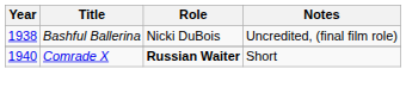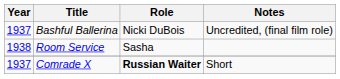 <table class="wikitable" border=1>
 <tr>
 <th>Year</th>
 <th>Title</th>
 <th>Role</th>
 <th>Notes</th>
 </tr>
 <tr>
-<td><a href='#'>1938</a></td>
+<td><a href='#'>1937</a></td>
 <td><em>Bashful Ballerina</em></td>
 <td>Nicki DuBois</td>
 <td>Uncredited, (final film role)</td>
+</tr>
+<tr>
+<td><a href='#'>1938</a></td>
+<td><em><a href='#'>Room Service</a></em></td>
+<td>Sasha</td>
+<td></td>
 </tr>
 <tr>
 </tr>
 <tr>
 </tr>
 <tr>
-<td><a href='#'>1940</a></td>
+<td><a href='#'>1937</a></td>
 <td><em><a href='#'>Comrade X</a></em></td>
 <td><strong>Russian Waiter</strong></td>
 <td>Short</td>
 </tr>
 </table>
